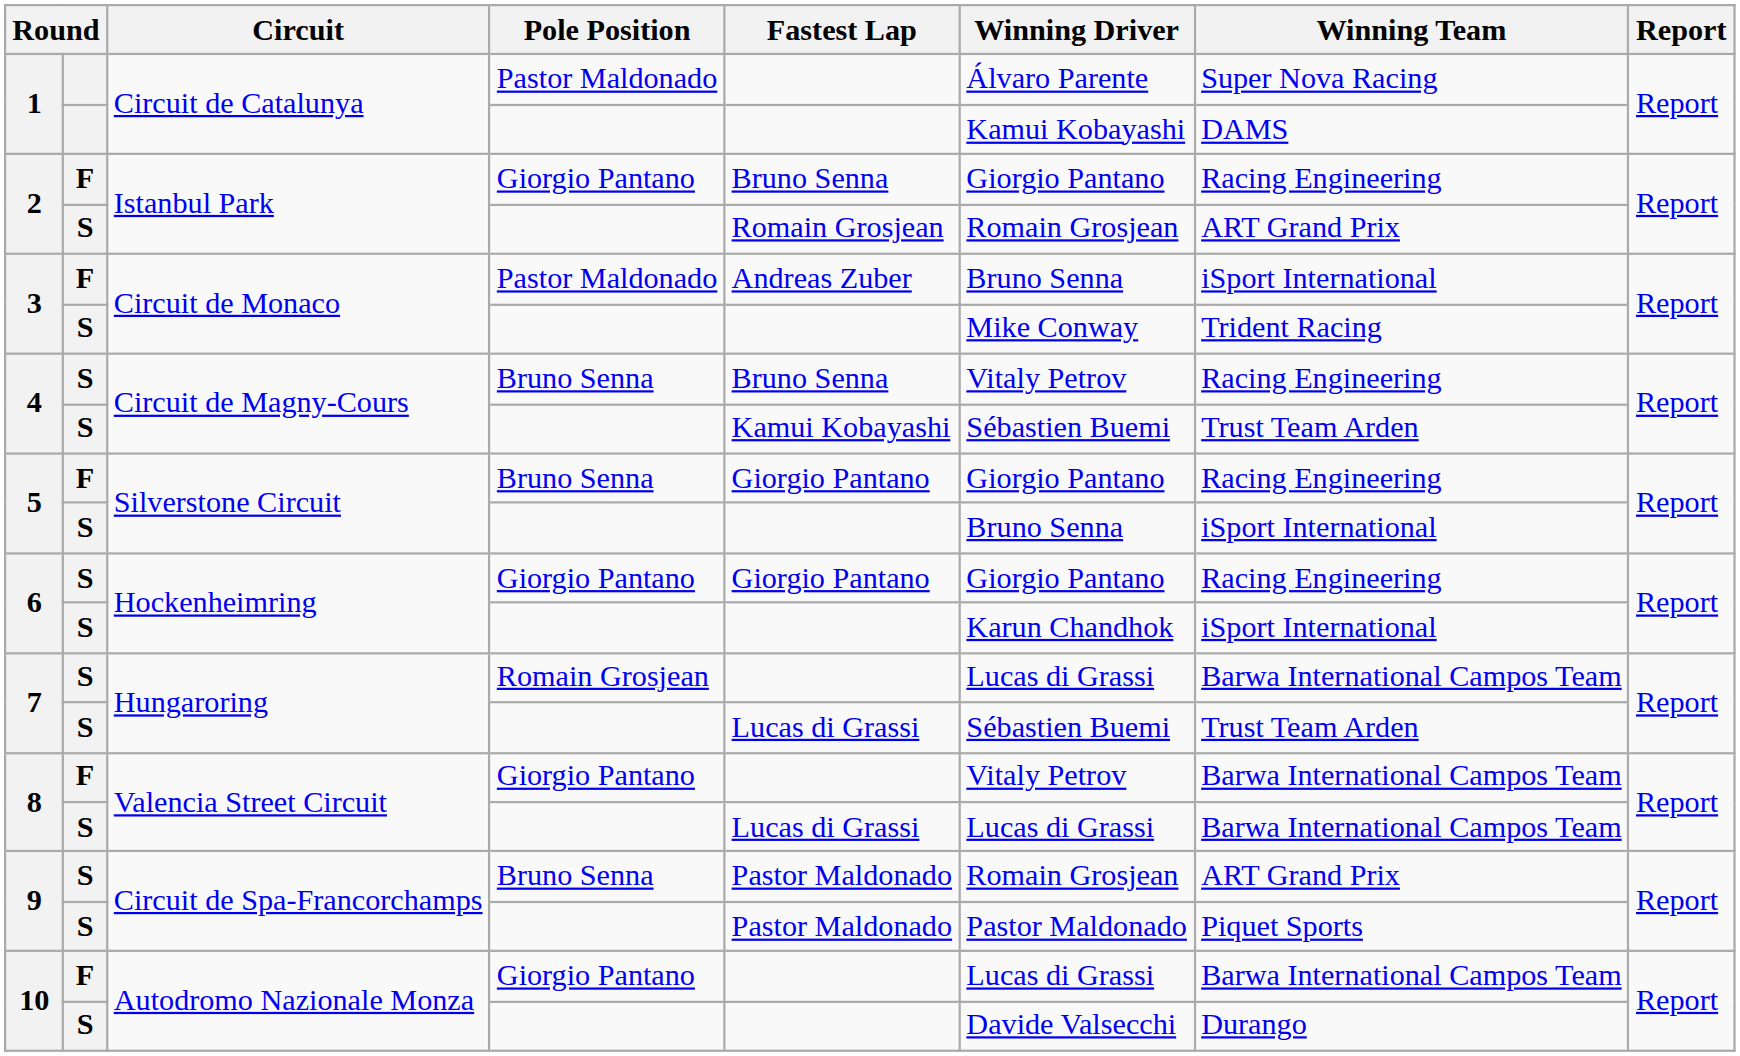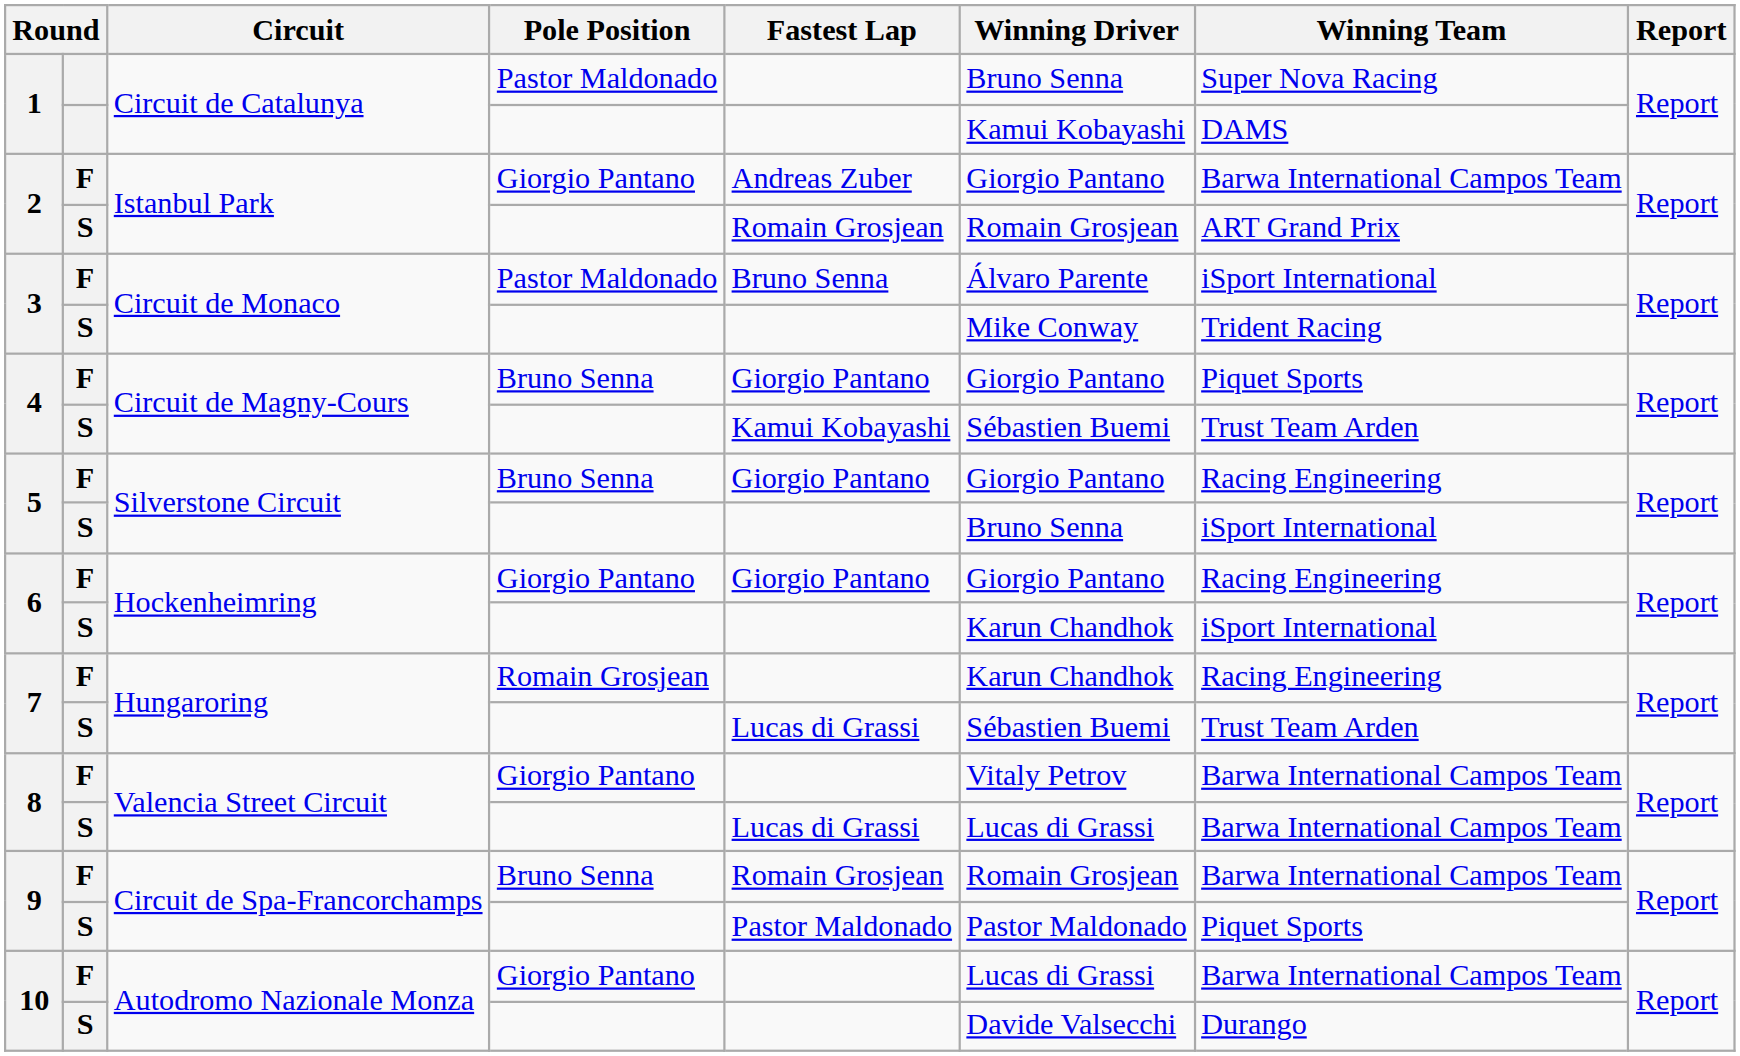 <table class="wikitable" style="font-size: 85%;">
 <tr>
 <th colspan=2>Round</th>
 <th>Circuit</th>
 <th>Pole Position</th>
 <th>Fastest Lap</th>
 <th>Winning Driver</th>
 <th>Winning Team</th>
 <th>Report</th>
 </tr>
 <tr>
 <th rowspan=2>1</th>
 <th></th>
 <td rowspan=2> <a href='#'>Circuit de Catalunya</a></td>
 <td> <a href='#'>Pastor Maldonado</a></td>
 <td> </td>
-<td> <a href='#'>Álvaro Parente</a></td>
+<td> <a href='#'>Bruno Senna</a></td>
 <td> <a href='#'>Super Nova Racing</a></td>
 <td rowspan=2><a href='#'>Report</a></td>
 </tr>
 <tr>
 <th></th>
 <td></td>
 <td> </td>
 <td> <a href='#'>Kamui Kobayashi</a></td>
 <td> <a href='#'>DAMS</a></td>
 </tr>
 <tr>
 <th rowspan=2>2</th>
 <th>F</th>
 <td rowspan=2> <a href='#'>Istanbul Park</a></td>
 <td> <a href='#'>Giorgio Pantano</a></td>
-<td> <a href='#'>Bruno Senna</a></td>
+<td> <a href='#'>Andreas Zuber</a></td>
 <td> <a href='#'>Giorgio Pantano</a></td>
-<td> <a href='#'>Racing Engineering</a></td>
+<td> <a href='#'>Barwa International Campos Team</a></td>
 <td rowspan=2><a href='#'>Report</a></td>
 </tr>
 <tr>
 <th>S</th>
 <td></td>
 <td> <a href='#'>Romain Grosjean</a></td>
 <td> <a href='#'>Romain Grosjean</a></td>
 <td> <a href='#'>ART Grand Prix</a></td>
 </tr>
 <tr>
 <th rowspan=2>3</th>
 <th>F</th>
 <td rowspan=2> <a href='#'>Circuit de Monaco</a></td>
 <td nowrap> <a href='#'>Pastor Maldonado</a></td>
-<td> <a href='#'>Andreas Zuber</a></td>
 <td> <a href='#'>Bruno Senna</a></td>
+<td> <a href='#'>Álvaro Parente</a></td>
 <td> <a href='#'>iSport International</a></td>
 <td rowspan=2><a href='#'>Report</a></td>
 </tr>
 <tr>
 <th>S</th>
 <td></td>
 <td> </td>
 <td> <a href='#'>Mike Conway</a></td>
 <td> <a href='#'>Trident Racing</a></td>
 </tr>
 <tr>
 <th rowspan=2>4</th>
-<th>S</th>
+<th>F</th>
 <td rowspan=2> <a href='#'>Circuit de Magny-Cours</a></td>
 <td> <a href='#'>Bruno Senna</a></td>
-<td> <a href='#'>Bruno Senna</a></td>
-<td> <a href='#'>Vitaly Petrov</a></td>
-<td> <a href='#'>Racing Engineering</a></td>
+<td> <a href='#'>Giorgio Pantano</a></td>
+<td> <a href='#'>Giorgio Pantano</a></td>
+<td> <a href='#'>Piquet Sports</a></td>
 <td rowspan=2><a href='#'>Report</a></td>
 </tr>
 <tr>
 <th>S</th>
 <td></td>
 <td> <a href='#'>Kamui Kobayashi</a></td>
 <td> <a href='#'>Sébastien Buemi</a></td>
 <td> <a href='#'>Trust Team Arden</a></td>
 </tr>
 <tr>
 <th rowspan=2>5</th>
 <th>F</th>
 <td rowspan=2> <a href='#'>Silverstone Circuit</a></td>
 <td> <a href='#'>Bruno Senna</a></td>
 <td> <a href='#'>Giorgio Pantano</a></td>
 <td> <a href='#'>Giorgio Pantano</a></td>
 <td> <a href='#'>Racing Engineering</a></td>
 <td rowspan=2><a href='#'>Report</a></td>
 </tr>
 <tr>
 <th>S</th>
 <td></td>
 <td> </td>
 <td> <a href='#'>Bruno Senna</a></td>
 <td> <a href='#'>iSport International</a></td>
 </tr>
 <tr>
 <th rowspan=2>6</th>
-<th>S</th>
+<th>F</th>
 <td rowspan=2> <a href='#'>Hockenheimring</a></td>
 <td> <a href='#'>Giorgio Pantano</a></td>
 <td> <a href='#'>Giorgio Pantano</a></td>
 <td> <a href='#'>Giorgio Pantano</a></td>
 <td> <a href='#'>Racing Engineering</a></td>
 <td rowspan=2><a href='#'>Report</a></td>
 </tr>
 <tr>
 <th>S</th>
 <td></td>
 <td> </td>
 <td> <a href='#'>Karun Chandhok</a></td>
 <td> <a href='#'>iSport International</a></td>
 </tr>
 <tr>
 <th rowspan=2>7</th>
-<th>S</th>
+<th>F</th>
 <td rowspan=2> <a href='#'>Hungaroring</a></td>
 <td> <a href='#'>Romain Grosjean</a></td>
 <td> </td>
-<td> <a href='#'>Lucas di Grassi</a></td>
-<td> <a href='#'>Barwa International Campos Team</a></td>
+<td> <a href='#'>Karun Chandhok</a></td>
+<td> <a href='#'>Racing Engineering</a></td>
 <td rowspan=2><a href='#'>Report</a></td>
 </tr>
 <tr>
 <th>S</th>
 <td></td>
 <td> <a href='#'>Lucas di Grassi</a></td>
 <td> <a href='#'>Sébastien Buemi</a></td>
 <td> <a href='#'>Trust Team Arden</a></td>
 </tr>
 <tr>
 <th rowspan=2>8</th>
 <th>F</th>
 <td rowspan=2> <a href='#'>Valencia Street Circuit</a></td>
 <td> <a href='#'>Giorgio Pantano</a></td>
 <td> </td>
 <td> <a href='#'>Vitaly Petrov</a></td>
 <td> <a href='#'>Barwa International Campos Team</a></td>
 <td rowspan=2><a href='#'>Report</a></td>
 </tr>
 <tr>
 <th>S</th>
 <td></td>
 <td> <a href='#'>Lucas di Grassi</a></td>
 <td> <a href='#'>Lucas di Grassi</a></td>
 <td> <a href='#'>Barwa International Campos Team</a></td>
 </tr>
 <tr>
 <th rowspan=2>9</th>
-<th>S</th>
+<th>F</th>
 <td rowspan=2 nowrap> <a href='#'>Circuit de Spa-Francorchamps</a></td>
 <td> <a href='#'>Bruno Senna</a></td>
-<td nowrap> <a href='#'>Pastor Maldonado</a></td>
 <td> <a href='#'>Romain Grosjean</a></td>
-<td> <a href='#'>ART Grand Prix</a></td>
+<td> <a href='#'>Romain Grosjean</a></td>
+<td> <a href='#'>Barwa International Campos Team</a></td>
 <td rowspan=2><a href='#'>Report</a></td>
 </tr>
 <tr>
 <th>S</th>
 <td></td>
 <td nowrap> <a href='#'>Pastor Maldonado</a></td>
 <td nowrap> <a href='#'>Pastor Maldonado</a></td>
 <td> <a href='#'>Piquet Sports</a></td>
 </tr>
 <tr>
 <th rowspan=2>10</th>
 <th>F</th>
 <td rowspan=2> <a href='#'>Autodromo Nazionale Monza</a></td>
 <td> <a href='#'>Giorgio Pantano</a></td>
 <td> </td>
 <td> <a href='#'>Lucas di Grassi</a></td>
 <td nowrap> <a href='#'>Barwa International Campos Team</a></td>
 <td rowspan=2><a href='#'>Report</a></td>
 </tr>
 <tr>
 <th>S</th>
 <td></td>
 <td> </td>
 <td> <a href='#'>Davide Valsecchi</a></td>
 <td> <a href='#'>Durango</a></td>
 </tr>
 </table>
